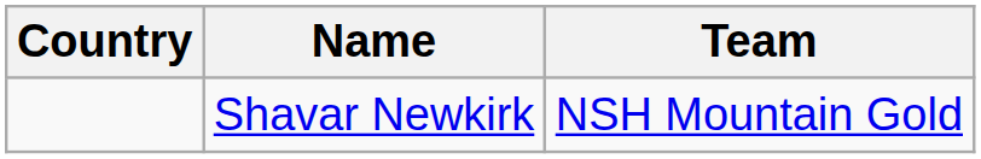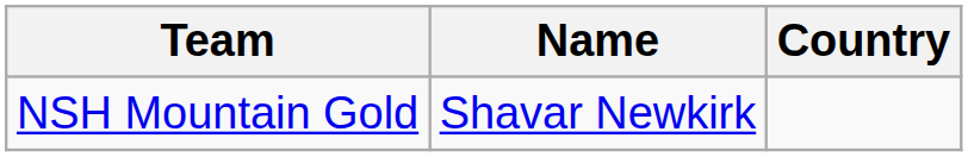 <table class="wikitable">
 <tr>
+<th>Team</th>
+<th>Name</th>
 <th>Country</th>
-<th>Name</th>
-<th>Team</th>
 </tr>
 <tr>
+<td><a href='#'>NSH Mountain Gold</a></td>
+<td><a href='#'>Shavar Newkirk</a></td>
 <td></td>
-<td><a href='#'>Shavar Newkirk</a></td>
-<td><a href='#'>NSH Mountain Gold</a></td>
 </tr>
 </table>
